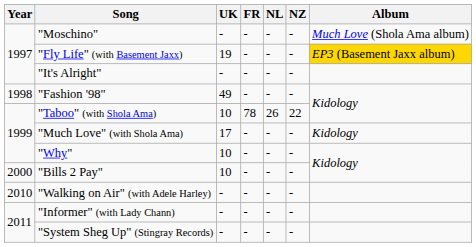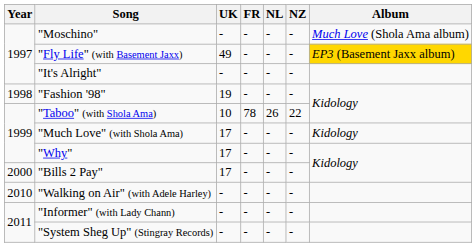 <table class="wikitable">
 <tr>
 <th>Year</th>
 <th>Song</th>
 <th>UK</th>
 <th>FR</th>
 <th>NL</th>
 <th>NZ</th>
 <th>Album</th>
 </tr>
 <tr>
 <td rowspan="3">1997</td>
 <td>"Moschino"</td>
 <td>-</td>
 <td>-</td>
 <td>-</td>
 <td>-</td>
 <td><em><a href='#'>Much Love</a></em> (Shola Ama album)</td>
 </tr>
 <tr>
 <td>"<a href='#'>Fly Life</a>" <small>(with <a href='#'>Basement Jaxx</a>)</small></td>
-<td>19</td>
+<td>49</td>
 <td>-</td>
 <td>-</td>
 <td>-</td>
 <td style="background: gold;"><em>EP3</em> (Basement Jaxx album)</td>
 </tr>
 <tr>
 <td>"It's Alright"</td>
 <td>-</td>
 <td>-</td>
 <td>-</td>
 <td>-</td>
 <td></td>
 </tr>
 <tr>
 <td>1998</td>
 <td>"Fashion '98"</td>
-<td>49</td>
+<td>19</td>
 <td>-</td>
 <td>-</td>
 <td>-</td>
 <td rowspan="2"><em>Kidology</em></td>
 </tr>
 <tr>
 <td rowspan="3">1999</td>
 <td>"<a href='#'>Taboo</a>" <small>(with <a href='#'>Shola Ama</a>)</small></td>
 <td>10</td>
 <td>78</td>
 <td>26</td>
 <td>22</td>
 </tr>
 <tr>
 <td>"Much Love" <small>(with Shola Ama)</small></td>
 <td>17</td>
 <td>-</td>
 <td>-</td>
 <td>-</td>
 <td><em>Kidology</em></td>
 </tr>
 <tr>
 <td>"<a href='#'>Why</a>"</td>
-<td>10</td>
+<td>17</td>
 <td>-</td>
 <td>-</td>
 <td>-</td>
 <td rowspan="2"><em>Kidology</em></td>
 </tr>
 <tr>
 <td>2000</td>
 <td>"Bills 2 Pay"</td>
-<td>10</td>
+<td>17</td>
 <td>-</td>
 <td>-</td>
 <td>-</td>
 </tr>
 <tr>
 <td>2010</td>
 <td>"Walking on Air" <small>(with Adele Harley)</small></td>
 <td>-</td>
 <td>-</td>
 <td>-</td>
 <td>-</td>
 <td></td>
 </tr>
 <tr>
 <td rowspan="2">2011</td>
 <td>"Informer" <small>(with Lady Chann)</small></td>
 <td>-</td>
 <td>-</td>
 <td>-</td>
 <td>-</td>
 <td></td>
 </tr>
 <tr>
 <td>"System Sheg Up" <small>(Stingray Records)</small></td>
 <td>-</td>
 <td>-</td>
 <td>-</td>
 <td>-</td>
 <td></td>
 </tr>
 </table>
